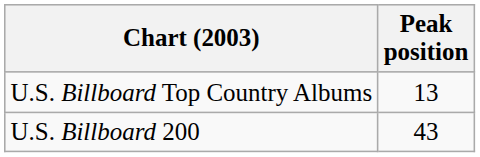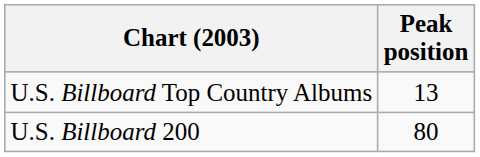 <table class="wikitable">
 <tr>
 <th>Chart (2003)</th>
 <th>Peak<br>position</th>
 </tr>
 <tr>
 <td>U.S. <em>Billboard</em> Top Country Albums</td>
 <td align="center">13</td>
 </tr>
 <tr>
 <td>U.S. <em>Billboard</em> 200</td>
-<td align="center">43</td>
+<td align="center">80</td>
 </tr>
 </table>
